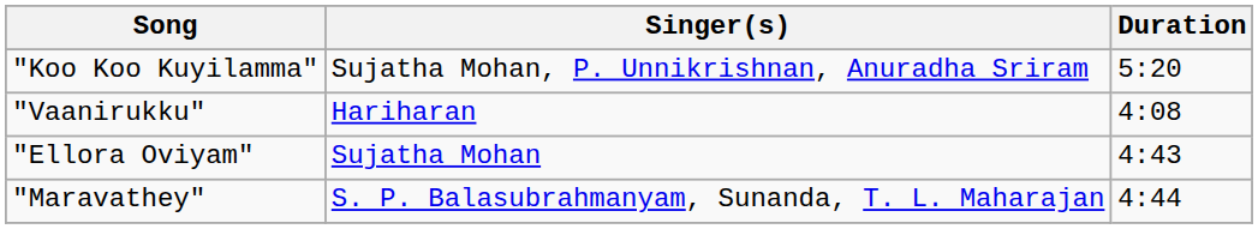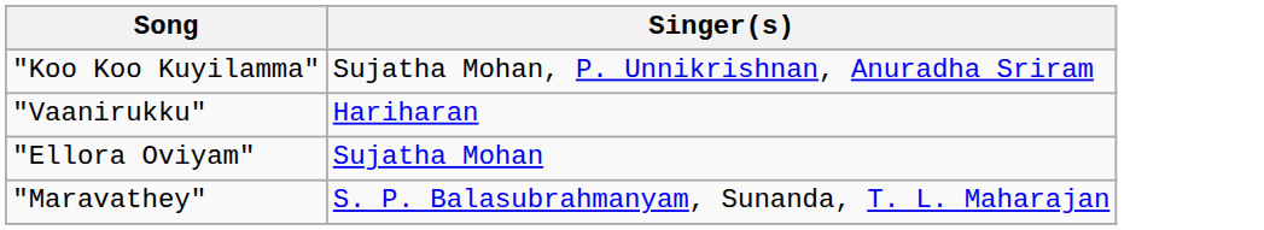 <table class="wikitable" style="font-size:95%;">
 <tr>
 <th>Song</th>
 <th>Singer(s)</th>
-<th>Duration</th>
 </tr>
 <tr>
 <td>"Koo Koo Kuyilamma"</td>
 <td>Sujatha Mohan, <a href='#'>P. Unnikrishnan</a>, <a href='#'>Anuradha Sriram</a></td>
-<td>5:20</td>
 </tr>
 <tr>
 <td>"Vaanirukku"</td>
 <td><a href='#'>Hariharan</a></td>
-<td>4:08</td>
 </tr>
 <tr>
 <td>"Ellora Oviyam"</td>
 <td><a href='#'>Sujatha Mohan</a></td>
-<td>4:43</td>
 </tr>
 <tr>
 <td>"Maravathey"</td>
 <td><a href='#'>S. P. Balasubrahmanyam</a>, Sunanda, <a href='#'>T. L. Maharajan</a></td>
-<td>4:44</td>
 </tr>
 </table>
